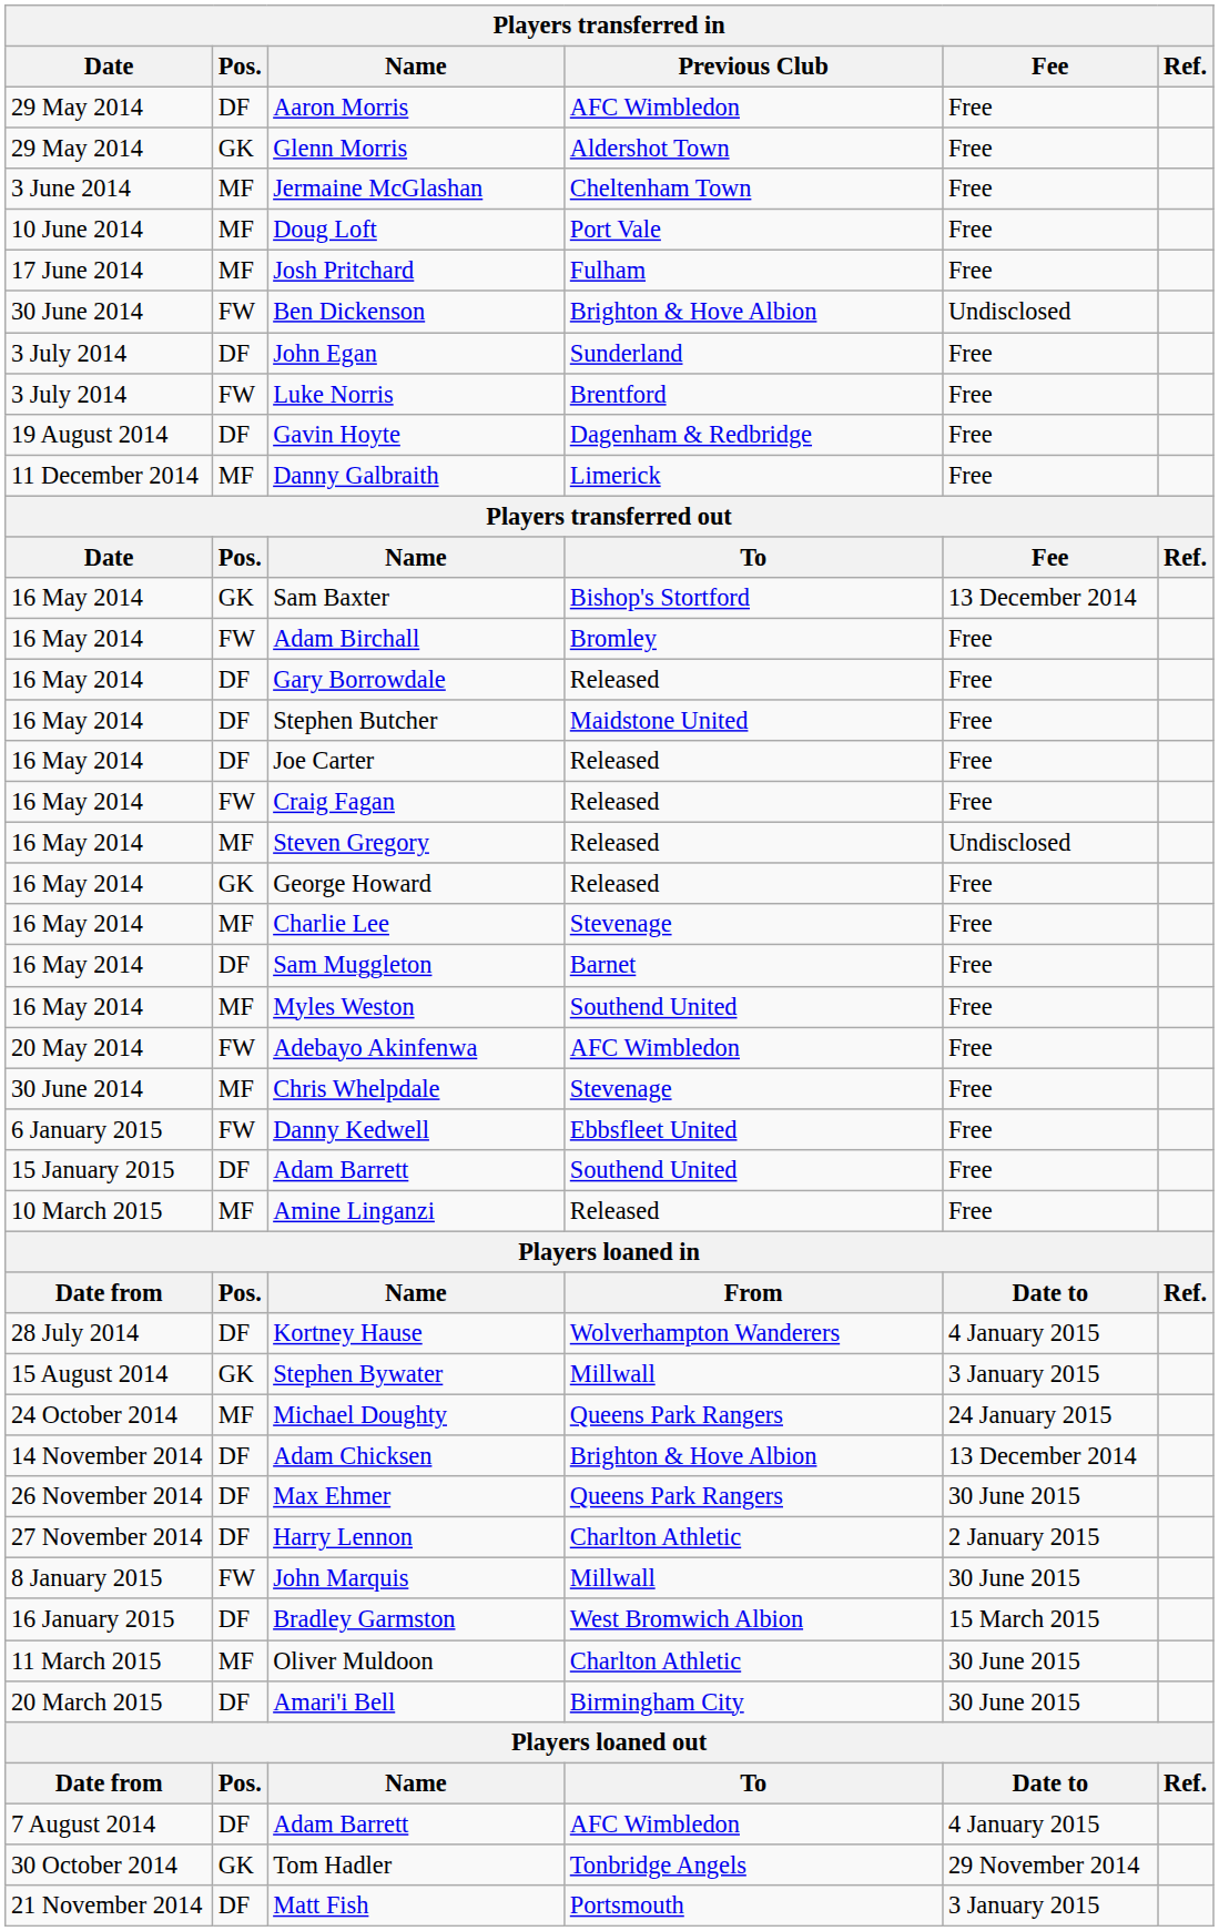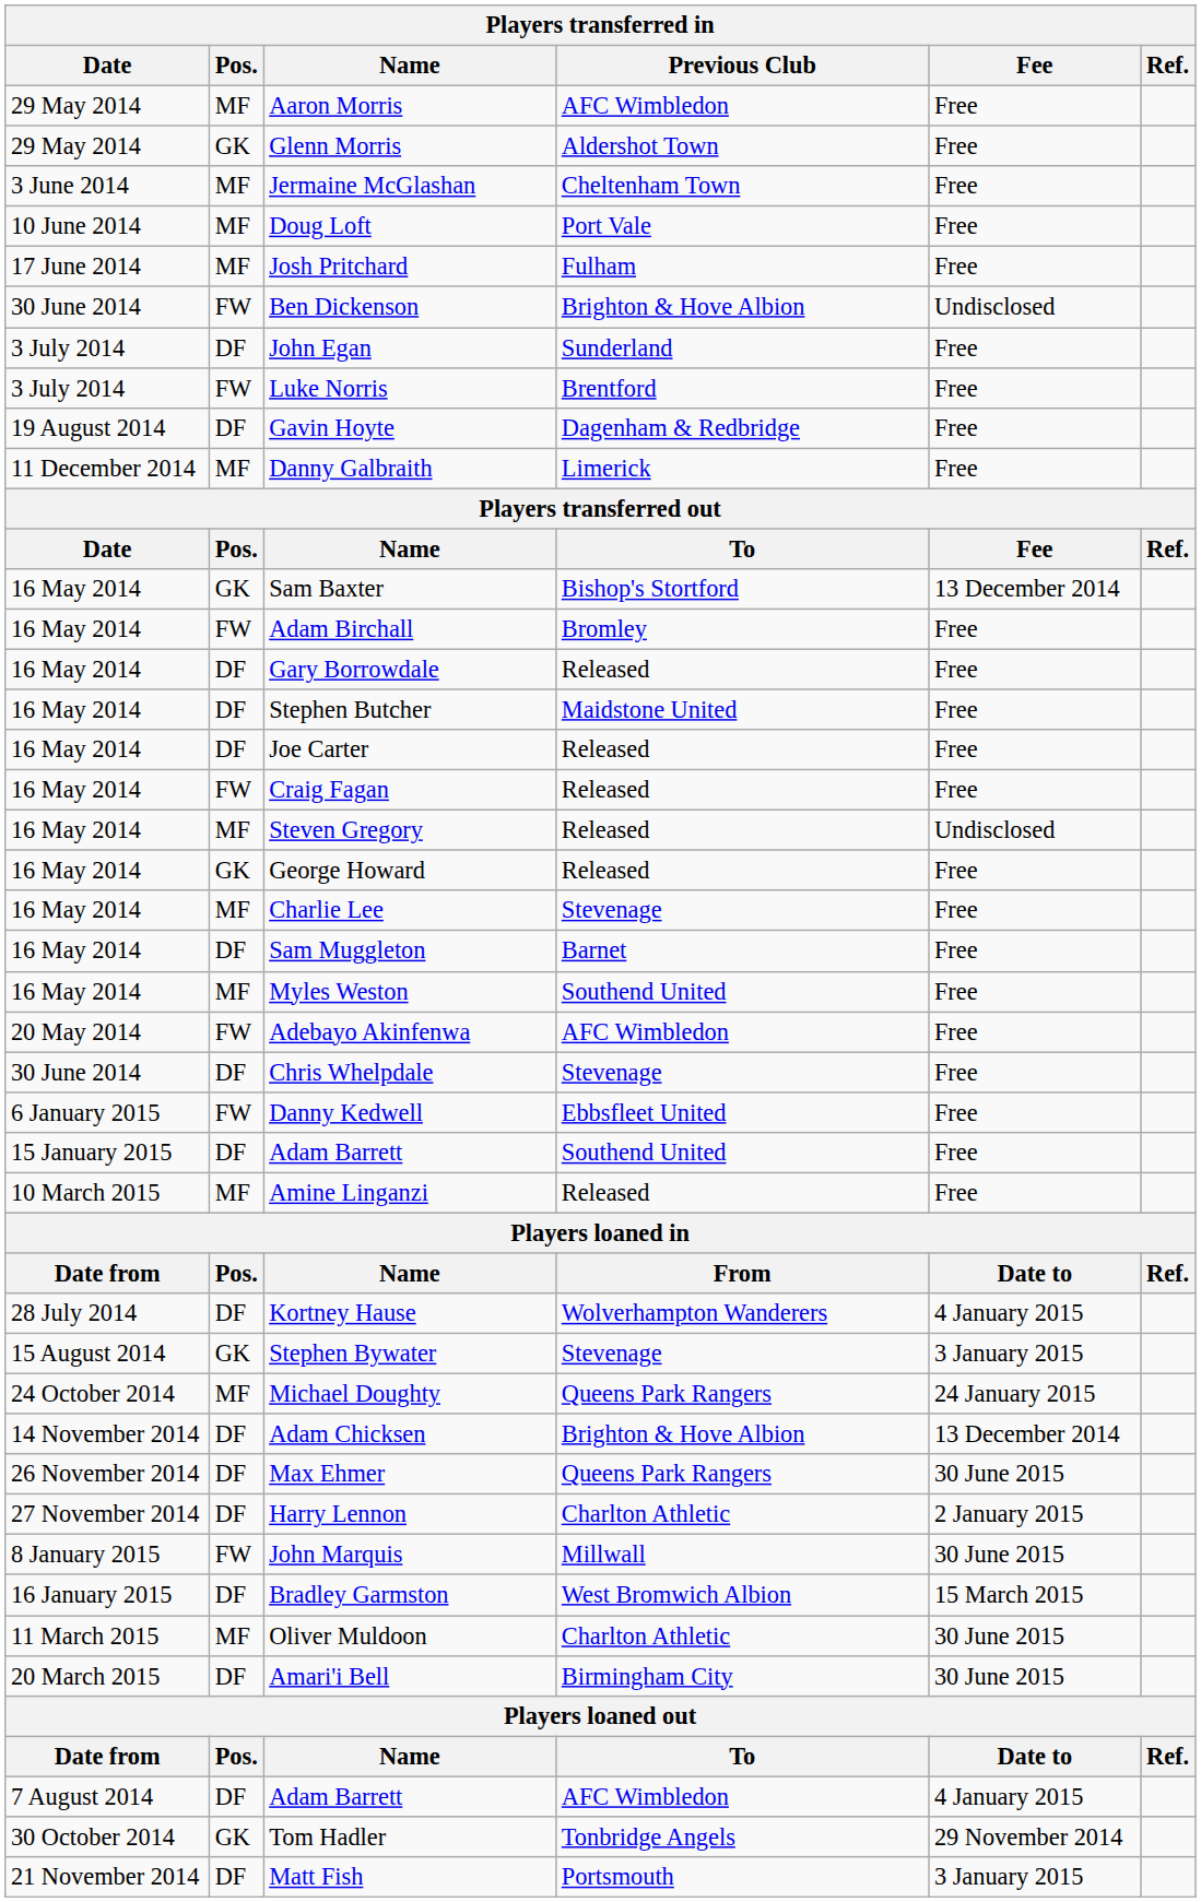 <table class="wikitable" style="font-size:95%;">
 <tr>
 <th colspan="7">Players transferred in</th>
 </tr>
 <tr>
 <th style="width:120px;">Date</th>
 <th style="width:25px;">Pos.</th>
 <th style="width:175px;">Name</th>
 <th style="width:225px;">Previous Club</th>
 <th style="width:125px;">Fee</th>
 <th style="width:25px;">Ref.</th>
 </tr>
 <tr>
 <td>29 May 2014</td>
-<td>DF</td>
+<td>MF</td>
 <td> <a href='#'>Aaron Morris</a></td>
 <td> <a href='#'>AFC Wimbledon</a></td>
 <td>Free</td>
 <td></td>
 </tr>
 <tr>
 <td>29 May 2014</td>
 <td>GK</td>
 <td> <a href='#'>Glenn Morris</a></td>
 <td> <a href='#'>Aldershot Town</a></td>
 <td>Free</td>
 <td></td>
 </tr>
 <tr>
 <td>3 June 2014</td>
 <td>MF</td>
 <td> <a href='#'>Jermaine McGlashan</a></td>
 <td> <a href='#'>Cheltenham Town</a></td>
 <td>Free</td>
 <td></td>
 </tr>
 <tr>
 <td>10 June 2014</td>
 <td>MF</td>
 <td> <a href='#'>Doug Loft</a></td>
 <td> <a href='#'>Port Vale</a></td>
 <td>Free</td>
 <td></td>
 </tr>
 <tr>
 <td>17 June 2014</td>
 <td>MF</td>
 <td> <a href='#'>Josh Pritchard</a></td>
 <td> <a href='#'>Fulham</a></td>
 <td>Free</td>
 <td></td>
 </tr>
 <tr>
 <td>30 June 2014</td>
 <td>FW</td>
 <td> <a href='#'>Ben Dickenson</a></td>
 <td> <a href='#'>Brighton & Hove Albion</a></td>
 <td>Undisclosed</td>
 <td></td>
 </tr>
 <tr>
 <td>3 July 2014</td>
 <td>DF</td>
 <td> <a href='#'>John Egan</a></td>
 <td> <a href='#'>Sunderland</a></td>
 <td>Free</td>
 <td></td>
 </tr>
 <tr>
 <td>3 July 2014</td>
 <td>FW</td>
 <td> <a href='#'>Luke Norris</a></td>
 <td> <a href='#'>Brentford</a></td>
 <td>Free</td>
 <td></td>
 </tr>
 <tr>
 <td>19 August 2014</td>
 <td>DF</td>
 <td> <a href='#'>Gavin Hoyte</a></td>
 <td> <a href='#'>Dagenham & Redbridge</a></td>
 <td>Free</td>
 <td></td>
 </tr>
 <tr>
 <td>11 December 2014</td>
 <td>MF</td>
 <td> <a href='#'>Danny Galbraith</a></td>
 <td> <a href='#'>Limerick</a></td>
 <td>Free</td>
 <td></td>
 </tr>
 <tr>
 <th colspan="6">Players transferred out</th>
 </tr>
 <tr>
 <th>Date</th>
 <th>Pos.</th>
 <th>Name</th>
 <th>To</th>
 <th>Fee</th>
 <th>Ref.</th>
 </tr>
 <tr>
 <td>16 May 2014</td>
 <td>GK</td>
 <td> Sam Baxter</td>
 <td> <a href='#'>Bishop's Stortford</a></td>
 <td>13 December 2014</td>
 <td></td>
 </tr>
 <tr>
 <td>16 May 2014</td>
 <td>FW</td>
 <td> <a href='#'>Adam Birchall</a></td>
 <td> <a href='#'>Bromley</a></td>
 <td>Free</td>
 <td></td>
 </tr>
 <tr>
 <td>16 May 2014</td>
 <td>DF</td>
 <td> <a href='#'>Gary Borrowdale</a></td>
 <td>Released</td>
 <td>Free</td>
 <td></td>
 </tr>
 <tr>
 <td>16 May 2014</td>
 <td>DF</td>
 <td> Stephen Butcher</td>
 <td> <a href='#'>Maidstone United</a></td>
 <td>Free</td>
 <td></td>
 </tr>
 <tr>
 <td>16 May 2014</td>
 <td>DF</td>
 <td> Joe Carter</td>
 <td>Released</td>
 <td>Free</td>
 <td></td>
 </tr>
 <tr>
 <td>16 May 2014</td>
 <td>FW</td>
 <td> <a href='#'>Craig Fagan</a></td>
 <td>Released</td>
 <td>Free</td>
 <td></td>
 </tr>
 <tr>
 <td>16 May 2014</td>
 <td>MF</td>
 <td> <a href='#'>Steven Gregory</a></td>
 <td>Released</td>
 <td>Undisclosed</td>
 <td></td>
 </tr>
 <tr>
 <td>16 May 2014</td>
 <td>GK</td>
 <td> George Howard</td>
 <td>Released</td>
 <td>Free</td>
 <td></td>
 </tr>
 <tr>
 <td>16 May 2014</td>
 <td>MF</td>
 <td> <a href='#'>Charlie Lee</a></td>
 <td> <a href='#'>Stevenage</a></td>
 <td>Free</td>
 <td></td>
 </tr>
 <tr>
 <td>16 May 2014</td>
 <td>DF</td>
 <td> <a href='#'>Sam Muggleton</a></td>
 <td> <a href='#'>Barnet</a></td>
 <td>Free</td>
 <td></td>
 </tr>
 <tr>
 <td>16 May 2014</td>
 <td>MF</td>
 <td> <a href='#'>Myles Weston</a></td>
 <td> <a href='#'>Southend United</a></td>
 <td>Free</td>
 <td></td>
 </tr>
 <tr>
 <td>20 May 2014</td>
 <td>FW</td>
 <td> <a href='#'>Adebayo Akinfenwa</a></td>
 <td> <a href='#'>AFC Wimbledon</a></td>
 <td>Free</td>
 <td></td>
 </tr>
 <tr>
 <td>30 June 2014</td>
-<td>MF</td>
+<td>DF</td>
 <td> <a href='#'>Chris Whelpdale</a></td>
 <td> <a href='#'>Stevenage</a></td>
 <td>Free</td>
 <td></td>
 </tr>
 <tr>
 <td>6 January 2015</td>
 <td>FW</td>
 <td> <a href='#'>Danny Kedwell</a></td>
 <td> <a href='#'>Ebbsfleet United</a></td>
 <td>Free</td>
 <td></td>
 </tr>
 <tr>
 <td>15 January 2015</td>
 <td>DF</td>
 <td> <a href='#'>Adam Barrett</a></td>
 <td> <a href='#'>Southend United</a></td>
 <td>Free</td>
 <td></td>
 </tr>
 <tr>
 <td>10 March 2015</td>
 <td>MF</td>
 <td> <a href='#'>Amine Linganzi</a></td>
 <td> Released</td>
 <td>Free</td>
 <td></td>
 </tr>
 <tr>
 <th colspan="8">Players loaned in</th>
 </tr>
 <tr>
 <th>Date from</th>
 <th>Pos.</th>
 <th>Name</th>
 <th>From</th>
 <th>Date to</th>
 <th>Ref.</th>
 </tr>
 <tr>
 <td>28 July 2014</td>
 <td>DF</td>
 <td> <a href='#'>Kortney Hause</a></td>
 <td> <a href='#'>Wolverhampton Wanderers</a></td>
 <td>4 January 2015</td>
 <td></td>
 </tr>
 <tr>
 <td>15 August 2014</td>
 <td>GK</td>
 <td> <a href='#'>Stephen Bywater</a></td>
-<td> <a href='#'>Millwall</a></td>
+<td> <a href='#'>Stevenage</a></td>
 <td>3 January 2015</td>
 <td></td>
 </tr>
 <tr>
 <td>24 October 2014</td>
 <td>MF</td>
 <td> <a href='#'>Michael Doughty</a></td>
 <td> <a href='#'>Queens Park Rangers</a></td>
 <td>24 January 2015</td>
 <td></td>
 </tr>
 <tr>
 <td>14 November 2014</td>
 <td>DF</td>
 <td> <a href='#'>Adam Chicksen</a></td>
 <td> <a href='#'>Brighton & Hove Albion</a></td>
 <td>13 December 2014</td>
 <td></td>
 </tr>
 <tr>
 <td>26 November 2014</td>
 <td>DF</td>
 <td> <a href='#'>Max Ehmer</a></td>
 <td> <a href='#'>Queens Park Rangers</a></td>
 <td>30 June 2015</td>
 <td></td>
 </tr>
 <tr>
 <td>27 November 2014</td>
 <td>DF</td>
 <td> <a href='#'>Harry Lennon</a></td>
 <td> <a href='#'>Charlton Athletic</a></td>
 <td>2 January 2015</td>
 <td></td>
 </tr>
 <tr>
 <td>8 January 2015</td>
 <td>FW</td>
 <td> <a href='#'>John Marquis</a></td>
 <td> <a href='#'>Millwall</a></td>
 <td>30 June 2015</td>
 <td></td>
 </tr>
 <tr>
 <td>16 January 2015</td>
 <td>DF</td>
 <td> <a href='#'>Bradley Garmston</a></td>
 <td> <a href='#'>West Bromwich Albion</a></td>
 <td>15 March 2015</td>
 <td></td>
 </tr>
 <tr>
 <td>11 March 2015</td>
 <td>MF</td>
 <td> Oliver Muldoon</td>
 <td> <a href='#'>Charlton Athletic</a></td>
 <td>30 June 2015</td>
 <td></td>
 </tr>
 <tr>
 <td>20 March 2015</td>
 <td>DF</td>
 <td> <a href='#'>Amari'i Bell</a></td>
 <td> <a href='#'>Birmingham City</a></td>
 <td>30 June 2015</td>
 <td></td>
 </tr>
 <tr>
 <th colspan="6">Players loaned out</th>
 </tr>
 <tr>
 <th>Date from</th>
 <th>Pos.</th>
 <th>Name</th>
 <th>To</th>
 <th>Date to</th>
 <th>Ref.</th>
 </tr>
 <tr>
 <td>7 August 2014</td>
 <td>DF</td>
 <td> <a href='#'>Adam Barrett</a></td>
 <td> <a href='#'>AFC Wimbledon</a></td>
 <td>4 January 2015</td>
 <td></td>
 </tr>
 <tr>
 <td>30 October 2014</td>
 <td>GK</td>
 <td> Tom Hadler</td>
 <td> <a href='#'>Tonbridge Angels</a></td>
 <td>29 November 2014</td>
 <td></td>
 </tr>
 <tr>
 <td>21 November 2014</td>
 <td>DF</td>
 <td> <a href='#'>Matt Fish</a></td>
 <td> <a href='#'>Portsmouth</a></td>
 <td>3 January 2015</td>
 <td></td>
 </tr>
 </table>
